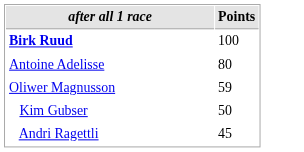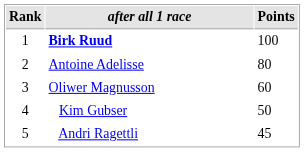 <table cellspacing="1" cellpadding="3" style="border:1px solid #aaa; font-size:86%;">
 <tr style="background:#e4e4e4;">
+<th style="border-bottom:1px solid #aaa; width:10px;">Rank</th>
 <th style="border-bottom:1px solid #aaa; width:200px;"><em>after all 1 race</em></th>
 <th style="border-bottom:1px solid #aaa; width:20px;">Points</th>
 </tr>
 <tr>
+<td align=center>1</td>
 <td><strong> <a href='#'>Birk Ruud</a></strong></td>
 <td>100</td>
 </tr>
 <tr>
+<td align=center>2</td>
 <td> <a href='#'>Antoine Adelisse</a></td>
 <td>80</td>
 </tr>
 <tr>
+<td align=center>3</td>
 <td> <a href='#'>Oliwer Magnusson</a></td>
-<td>59</td>
+<td>60</td>
 </tr>
 <tr>
+<td align=center>4</td>
 <td>   <a href='#'>Kim Gubser</a></td>
 <td>50</td>
 </tr>
 <tr>
+<td align=center>5</td>
 <td>   <a href='#'>Andri Ragettli</a></td>
 <td>45</td>
 </tr>
 </table>
